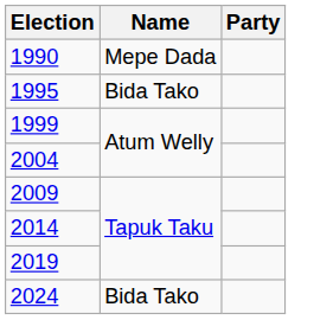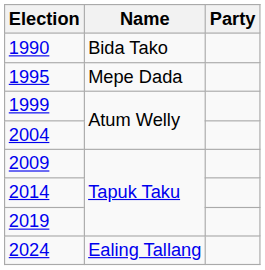 <table class="wikitable sortable">
 <tr>
 <th>Election</th>
 <th>Name</th>
 <th colspan="2">Party</th>
 </tr>
 <tr>
 <td><a href='#'>1990</a></td>
-<td>Mepe Dada</td>
+<td>Bida Tako</td>
 <td></td>
 </tr>
 <tr>
 <td><a href='#'>1995</a></td>
-<td>Bida Tako</td>
+<td>Mepe Dada</td>
 <td></td>
 </tr>
 <tr>
 <td><a href='#'>1999</a></td>
 <td rowspan=2>Atum Welly</td>
 <td></td>
 </tr>
 <tr>
 <td><a href='#'>2004</a></td>
 <td></td>
 </tr>
 <tr>
 <td><a href='#'>2009</a></td>
 <td rowspan=3><a href='#'>Tapuk Taku</a></td>
 <td></td>
 </tr>
 <tr>
 <td><a href='#'>2014</a>	</td>
 <td></td>
 </tr>
 <tr>
 <td><a href='#'>2019</a>	</td>
 <td></td>
 </tr>
 <tr>
 <td><a href='#'>2024</a></td>
-<td>Bida Tako</td>
+<td><a href='#'>Ealing Tallang</a></td>
 <td></td>
 </tr>
 </table>
